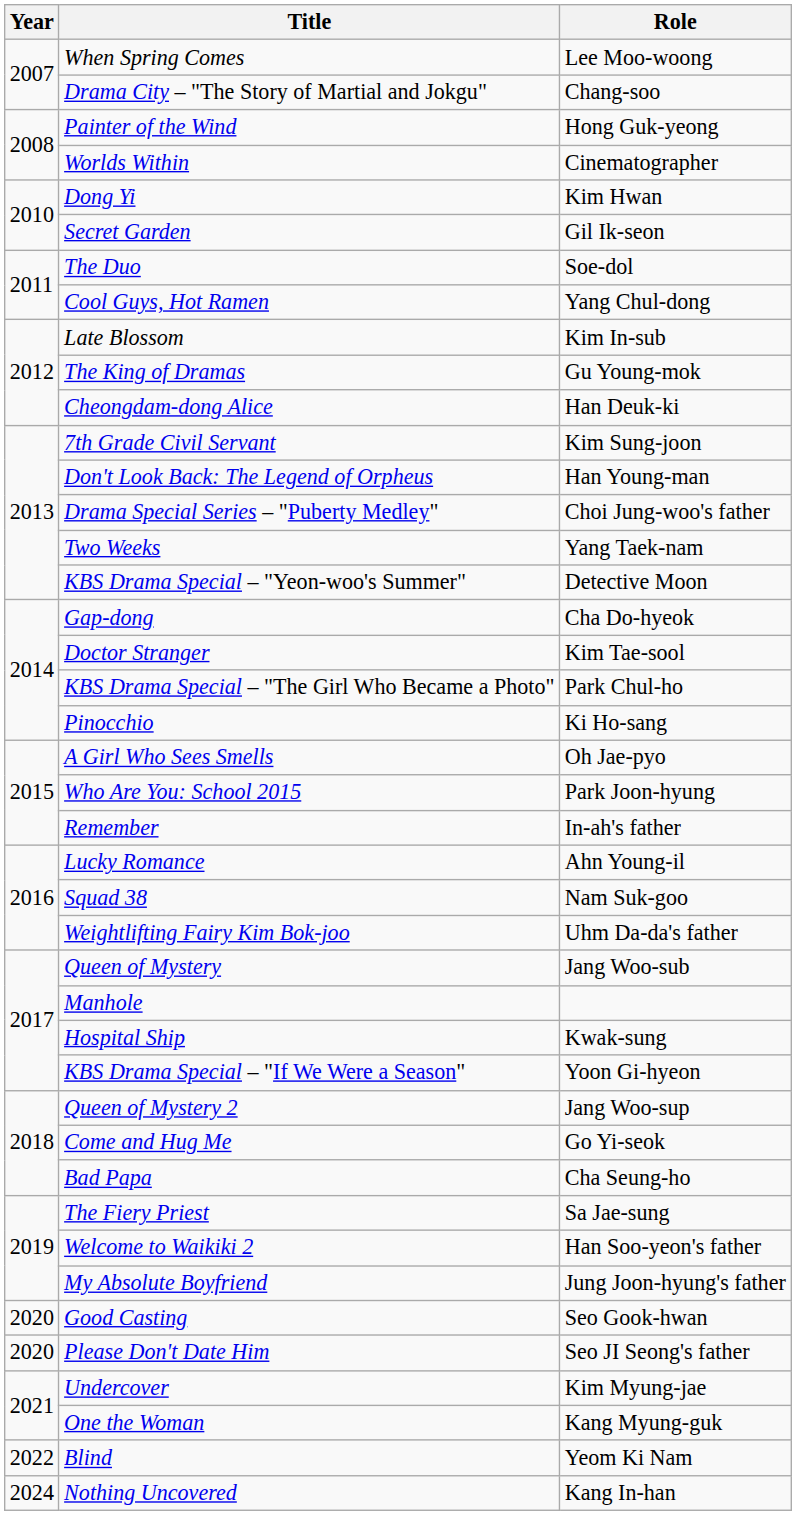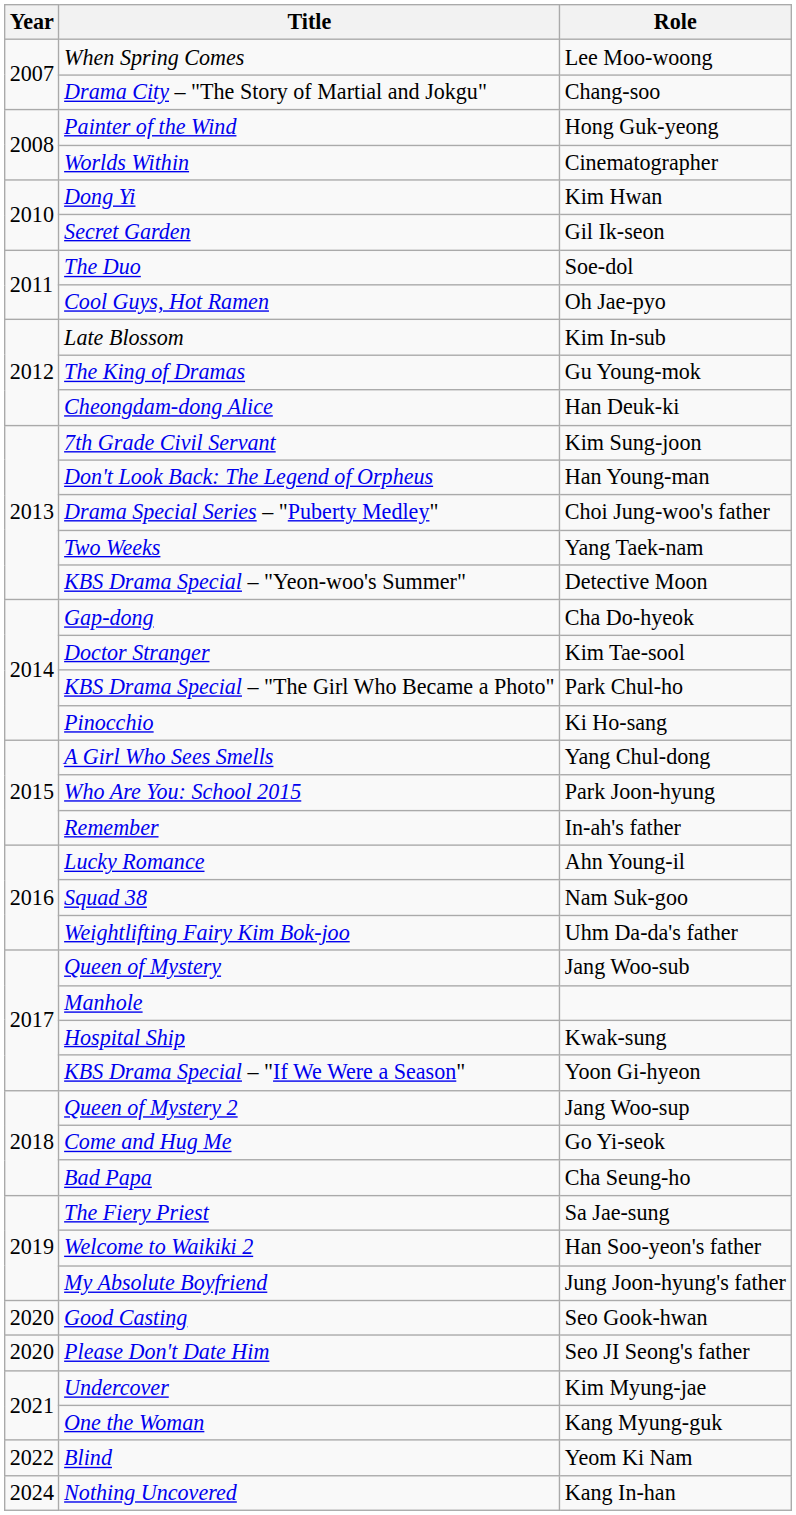 <table class="wikitable sortable">
 <tr>
 <th>Year</th>
 <th>Title</th>
 <th>Role</th>
 </tr>
 <tr>
 <td rowspan=2>2007</td>
 <td><em>When Spring Comes</em></td>
 <td>Lee Moo-woong</td>
 </tr>
 <tr>
 <td><em><a href='#'>Drama City</a></em> – "The Story of Martial and Jokgu"</td>
 <td>Chang-soo</td>
 </tr>
 <tr>
 <td rowspan=2>2008</td>
 <td><em><a href='#'>Painter of the Wind</a></em></td>
 <td>Hong Guk-yeong</td>
 </tr>
 <tr>
 <td><em><a href='#'>Worlds Within</a></em></td>
 <td>Cinematographer</td>
 </tr>
 <tr>
 <td rowspan=2>2010</td>
 <td><em><a href='#'>Dong Yi</a></em></td>
 <td>Kim Hwan</td>
 </tr>
 <tr>
 <td><em><a href='#'>Secret Garden</a></em></td>
 <td>Gil Ik-seon</td>
 </tr>
 <tr>
 <td rowspan=2>2011</td>
 <td><em><a href='#'>The Duo</a></em></td>
 <td>Soe-dol</td>
 </tr>
 <tr>
 <td><em><a href='#'>Cool Guys, Hot Ramen</a></em></td>
-<td>Yang Chul-dong</td>
+<td>Oh Jae-pyo</td>
 </tr>
 <tr>
 <td rowspan=3>2012</td>
 <td><em>Late Blossom</em></td>
 <td>Kim In-sub</td>
 </tr>
 <tr>
 <td><em><a href='#'>The King of Dramas</a></em></td>
 <td>Gu Young-mok</td>
 </tr>
 <tr>
 <td><em><a href='#'>Cheongdam-dong Alice</a></em></td>
 <td>Han Deuk-ki</td>
 </tr>
 <tr>
 <td rowspan=5>2013</td>
 <td><em><a href='#'>7th Grade Civil Servant</a></em></td>
 <td>Kim Sung-joon</td>
 </tr>
 <tr>
 <td><em><a href='#'>Don't Look Back: The Legend of Orpheus</a></em></td>
 <td>Han Young-man</td>
 </tr>
 <tr>
 <td><em><a href='#'>Drama Special Series</a></em> – "<a href='#'>Puberty Medley</a>"</td>
 <td>Choi Jung-woo's father</td>
 </tr>
 <tr>
 <td><em><a href='#'>Two Weeks</a></em></td>
 <td>Yang Taek-nam</td>
 </tr>
 <tr>
 <td><em><a href='#'>KBS Drama Special</a></em> – "Yeon-woo's Summer"</td>
 <td>Detective Moon</td>
 </tr>
 <tr>
 <td rowspan=4>2014</td>
 <td><em><a href='#'>Gap-dong</a></em></td>
 <td>Cha Do-hyeok</td>
 </tr>
 <tr>
 <td><em><a href='#'>Doctor Stranger</a></em></td>
 <td>Kim Tae-sool</td>
 </tr>
 <tr>
 <td><em><a href='#'>KBS Drama Special</a></em> – "The Girl Who Became a Photo"</td>
 <td>Park Chul-ho</td>
 </tr>
 <tr>
 <td><em><a href='#'>Pinocchio</a></em></td>
 <td>Ki Ho-sang</td>
 </tr>
 <tr>
 <td rowspan=3>2015</td>
 <td><em><a href='#'>A Girl Who Sees Smells</a></em></td>
-<td>Oh Jae-pyo</td>
+<td>Yang Chul-dong</td>
 </tr>
 <tr>
 <td><em><a href='#'>Who Are You: School 2015</a></em></td>
 <td>Park Joon-hyung</td>
 </tr>
 <tr>
 <td><em><a href='#'>Remember</a></em></td>
 <td>In-ah's father</td>
 </tr>
 <tr>
 <td rowspan=3>2016</td>
 <td><em><a href='#'>Lucky Romance</a></em></td>
 <td>Ahn Young-il</td>
 </tr>
 <tr>
 <td><em><a href='#'>Squad 38</a></em></td>
 <td>Nam Suk-goo</td>
 </tr>
 <tr>
 <td><em><a href='#'>Weightlifting Fairy Kim Bok-joo</a></em></td>
 <td>Uhm Da-da's father</td>
 </tr>
 <tr>
 <td rowspan=4>2017</td>
 <td><em><a href='#'>Queen of Mystery</a></em></td>
 <td>Jang Woo-sub</td>
 </tr>
 <tr>
 <td><em><a href='#'>Manhole</a></em></td>
 <td></td>
 </tr>
 <tr>
 <td><em><a href='#'>Hospital Ship</a></em></td>
 <td>Kwak-sung</td>
 </tr>
 <tr>
 <td><em><a href='#'>KBS Drama Special</a></em> – "<a href='#'>If We Were a Season</a>"</td>
 <td>Yoon Gi-hyeon</td>
 </tr>
 <tr>
 <td rowspan=3>2018</td>
 <td><em><a href='#'>Queen of Mystery 2</a></em></td>
 <td>Jang Woo-sup</td>
 </tr>
 <tr>
 <td><em><a href='#'>Come and Hug Me</a></em></td>
 <td>Go Yi-seok</td>
 </tr>
 <tr>
 <td><em><a href='#'>Bad Papa</a></em></td>
 <td>Cha Seung-ho</td>
 </tr>
 <tr>
 <td rowspan=3>2019</td>
 <td><em><a href='#'>The Fiery Priest</a></em></td>
 <td>Sa Jae-sung</td>
 </tr>
 <tr>
 <td><em><a href='#'>Welcome to Waikiki 2</a></em></td>
 <td>Han Soo-yeon's father</td>
 </tr>
 <tr>
 <td><em><a href='#'>My Absolute Boyfriend</a></em></td>
 <td>Jung Joon-hyung's father</td>
 </tr>
 <tr>
 <td>2020</td>
 <td><em><a href='#'>Good Casting</a></em></td>
 <td>Seo Gook-hwan</td>
 </tr>
 <tr>
 <td>2020</td>
 <td><em><a href='#'>Please Don't Date Him</a></em></td>
 <td>Seo JI Seong's father</td>
 </tr>
 <tr>
 <td rowspan=2>2021</td>
 <td><em><a href='#'>Undercover</a></em></td>
 <td>Kim Myung-jae</td>
 </tr>
 <tr>
 <td><em><a href='#'>One the Woman</a></em></td>
 <td>Kang Myung-guk</td>
 </tr>
 <tr>
 <td>2022</td>
 <td><em><a href='#'>Blind</a></em></td>
 <td>Yeom Ki Nam</td>
 </tr>
 <tr>
 <td>2024</td>
 <td><em><a href='#'>Nothing Uncovered</a></em></td>
 <td>Kang In-han</td>
 </tr>
 </table>
